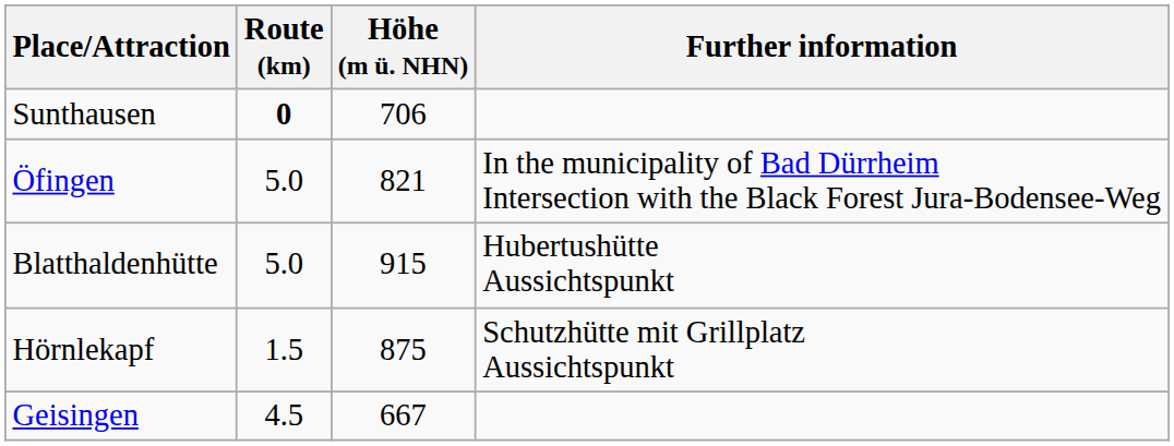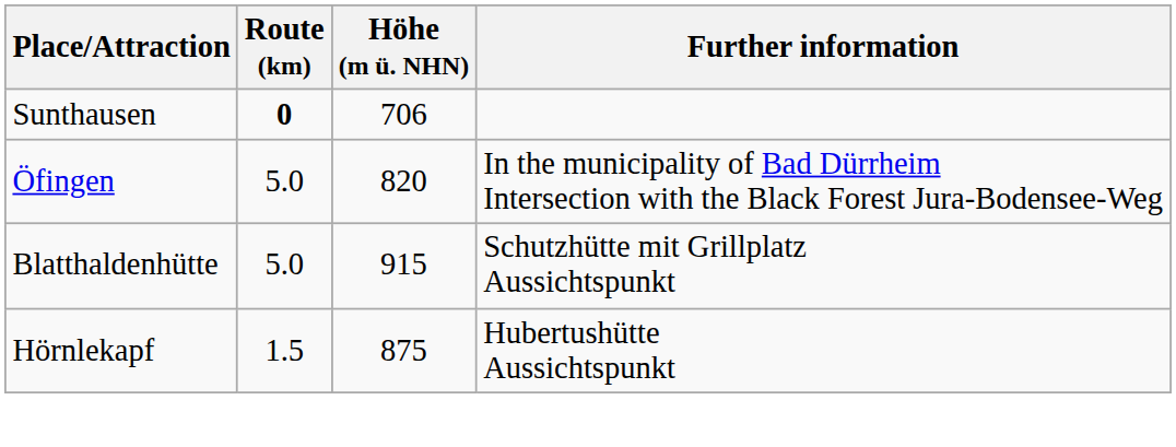 <table class="wikitable toptextcells">
 <tr class="hintergrundfarbe5">
 <th>Place/Attraction</th>
 <th>Route<br><small>(km)</small></th>
 <th>Höhe<br><small>(m ü. NHN)</small></th>
 <th class="unsortable">Further information</th>
 </tr>
 <tr>
 <td>Sunthausen</td>
 <td style="text-align:center"><strong>0</strong></td>
 <td style="text-align:center">706</td>
 <td></td>
 </tr>
 <tr>
 <td><a href='#'>Öfingen</a></td>
 <td style="text-align:center">5.0</td>
-<td style="text-align:center">821</td>
+<td style="text-align:center">820</td>
 <td>In the municipality of <a href='#'>Bad Dürrheim</a><br>Intersection with the Black Forest Jura-Bodensee-Weg</td>
 </tr>
 <tr>
 <td>Blatthaldenhütte</td>
 <td style="text-align:center">5.0</td>
 <td style="text-align:center">915</td>
-<td>Hubertushütte<br>Aussichtspunkt</td>
+<td>Schutzhütte mit Grillplatz<br>Aussichtspunkt</td>
 </tr>
 <tr>
 <td>Hörnlekapf</td>
 <td style="text-align:center">1.5</td>
 <td style="text-align:center">875</td>
-<td>Schutzhütte mit Grillplatz<br>Aussichtspunkt</td>
-</tr>
-<tr>
-<td><a href='#'>Geisingen</a></td>
-<td style="text-align:center">4.5</td>
-<td style="text-align:center">667</td>
-<td></td>
+<td>Hubertushütte<br>Aussichtspunkt</td>
 </tr>
 </table>
